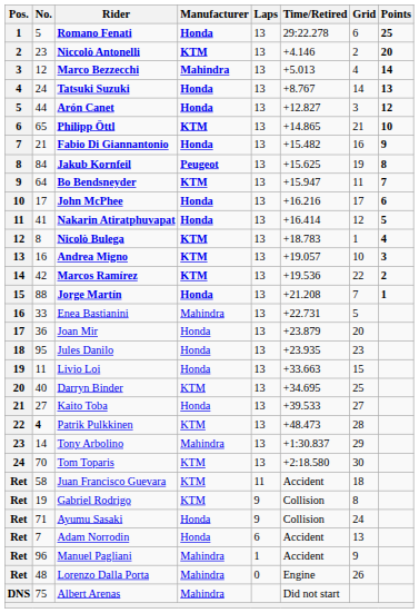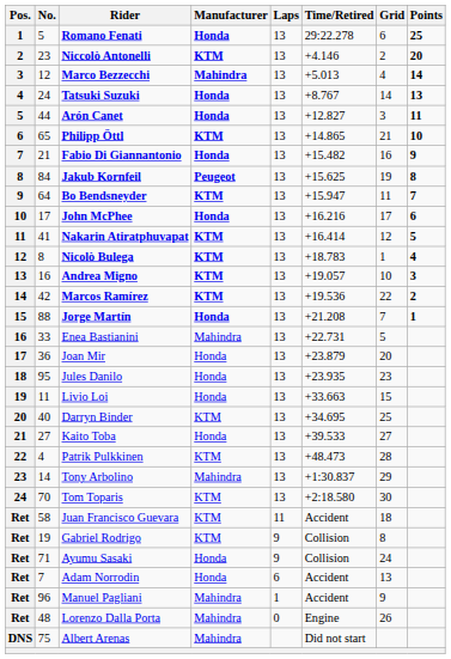 <table class="wikitable" style="font-size: 95%;">
 <tr>
 <th>Pos.</th>
 <th>No.</th>
 <th>Rider</th>
 <th>Manufacturer</th>
 <th>Laps</th>
 <th>Time/Retired</th>
 <th>Grid</th>
 <th>Points</th>
 </tr>
 <tr>
 <th>1</th>
 <td>5</td>
 <td> <strong><a href='#'>Romano Fenati</a></strong></td>
 <td><strong><a href='#'>Honda</a></strong></td>
 <td>13</td>
 <td>29:22.278</td>
 <td>6</td>
 <td><strong>25</strong></td>
 </tr>
 <tr>
 <th>2</th>
 <td>23</td>
 <td> <strong><a href='#'>Niccolò Antonelli</a></strong></td>
 <td><strong><a href='#'>KTM</a></strong></td>
 <td>13</td>
 <td>+4.146</td>
 <td>2</td>
 <td><strong>20</strong></td>
 </tr>
 <tr>
 <th>3</th>
 <td>12</td>
 <td> <strong><a href='#'>Marco Bezzecchi</a></strong></td>
 <td><strong><a href='#'>Mahindra</a></strong></td>
 <td>13</td>
 <td>+5.013</td>
 <td>4</td>
 <td><strong>14</strong></td>
 </tr>
 <tr>
 <th>4</th>
 <td>24</td>
 <td> <strong><a href='#'>Tatsuki Suzuki</a></strong></td>
 <td><strong><a href='#'>Honda</a></strong></td>
 <td>13</td>
 <td>+8.767</td>
 <td>14</td>
 <td><strong>13</strong></td>
 </tr>
 <tr>
 <th>5</th>
 <td>44</td>
 <td> <strong><a href='#'>Arón Canet</a></strong></td>
 <td><strong><a href='#'>Honda</a></strong></td>
 <td>13</td>
 <td>+12.827</td>
 <td>3</td>
-<td><strong>12</strong></td>
+<td><strong>11</strong></td>
 </tr>
 <tr>
 <th>6</th>
 <td>65</td>
 <td> <strong><a href='#'>Philipp Öttl</a></strong></td>
 <td><strong><a href='#'>KTM</a></strong></td>
 <td>13</td>
 <td>+14.865</td>
 <td>21</td>
 <td><strong>10</strong></td>
 </tr>
 <tr>
 <th>7</th>
 <td>21</td>
 <td> <strong><a href='#'>Fabio Di Giannantonio</a></strong></td>
 <td><strong><a href='#'>Honda</a></strong></td>
 <td>13</td>
 <td>+15.482</td>
 <td>16</td>
 <td><strong>9</strong></td>
 </tr>
 <tr>
 <th>8</th>
 <td>84</td>
 <td> <strong><a href='#'>Jakub Kornfeil</a></strong></td>
 <td><strong><a href='#'>Peugeot</a></strong></td>
 <td>13</td>
 <td>+15.625</td>
 <td>19</td>
 <td><strong>8</strong></td>
 </tr>
 <tr>
 <th>9</th>
 <td>64</td>
 <td> <strong><a href='#'>Bo Bendsneyder</a></strong></td>
 <td><strong><a href='#'>KTM</a></strong></td>
 <td>13</td>
 <td>+15.947</td>
 <td>11</td>
 <td><strong>7</strong></td>
 </tr>
 <tr>
 <th>10</th>
 <td>17</td>
 <td> <strong><a href='#'>John McPhee</a></strong></td>
 <td><strong><a href='#'>Honda</a></strong></td>
 <td>13</td>
 <td>+16.216</td>
 <td>17</td>
 <td><strong>6</strong></td>
 </tr>
 <tr>
 <th>11</th>
 <td>41</td>
 <td> <strong><a href='#'>Nakarin Atiratphuvapat</a></strong></td>
-<td><strong><a href='#'>Honda</a></strong></td>
+<td><strong><a href='#'>KTM</a></strong></td>
 <td>13</td>
 <td>+16.414</td>
 <td>12</td>
 <td><strong>5</strong></td>
 </tr>
 <tr>
 <th>12</th>
 <td>8</td>
 <td> <strong><a href='#'>Nicolò Bulega</a></strong></td>
 <td><strong><a href='#'>KTM</a></strong></td>
 <td>13</td>
 <td>+18.783</td>
 <td>1</td>
 <td><strong>4</strong></td>
 </tr>
 <tr>
 <th>13</th>
 <td>16</td>
 <td> <strong><a href='#'>Andrea Migno</a></strong></td>
 <td><strong><a href='#'>KTM</a></strong></td>
 <td>13</td>
 <td>+19.057</td>
 <td>10</td>
 <td><strong>3</strong></td>
 </tr>
 <tr>
 <th>14</th>
 <td>42</td>
 <td> <strong><a href='#'>Marcos Ramírez</a></strong></td>
 <td><strong><a href='#'>KTM</a></strong></td>
 <td>13</td>
 <td>+19.536</td>
 <td>22</td>
 <td><strong>2</strong></td>
 </tr>
 <tr>
 <th>15</th>
 <td>88</td>
 <td> <strong><a href='#'>Jorge Martín</a></strong></td>
 <td><strong> <a href='#'>Honda</a></strong></td>
 <td>13</td>
 <td>+21.208</td>
 <td>7</td>
 <td><strong>1</strong></td>
 </tr>
 <tr>
 <th>16</th>
 <td>33</td>
 <td> <a href='#'>Enea Bastianini</a></td>
 <td><a href='#'>Mahindra</a></td>
 <td>13</td>
 <td>+22.731</td>
 <td>5</td>
 <td></td>
 </tr>
 <tr>
 <th>17</th>
 <td>36</td>
 <td> <a href='#'>Joan Mir</a></td>
 <td><a href='#'>Honda</a></td>
 <td>13</td>
 <td>+23.879</td>
 <td>20</td>
 <td></td>
 </tr>
 <tr>
 <th>18</th>
 <td>95</td>
 <td> <a href='#'>Jules Danilo</a></td>
 <td><a href='#'>Honda</a></td>
 <td>13</td>
 <td>+23.935</td>
 <td>23</td>
 <td></td>
 </tr>
 <tr>
 <th>19</th>
 <td>11</td>
 <td> <a href='#'>Livio Loi</a></td>
 <td><a href='#'>Honda</a></td>
 <td>13</td>
 <td>+33.663</td>
 <td>15</td>
 <td></td>
 </tr>
 <tr>
 <th>20</th>
 <td>40</td>
 <td> <a href='#'>Darryn Binder</a></td>
 <td><a href='#'>KTM</a></td>
 <td>13</td>
 <td>+34.695</td>
 <td>25</td>
 <td></td>
 </tr>
 <tr>
 <th>21</th>
 <td>27</td>
 <td> <a href='#'>Kaito Toba</a></td>
 <td><a href='#'>Honda</a></td>
 <td>13</td>
 <td>+39.533</td>
 <td>27</td>
 <td></td>
 </tr>
 <tr>
 <th>22</th>
-<td><strong>4</strong></td>
+<td>4</td>
 <td> <a href='#'>Patrik Pulkkinen</a></td>
 <td><a href='#'>KTM</a></td>
 <td>13</td>
 <td>+48.473</td>
 <td>28</td>
 <td></td>
 </tr>
 <tr>
 <th>23</th>
 <td>14</td>
 <td> <a href='#'>Tony Arbolino</a></td>
 <td><a href='#'>Mahindra</a></td>
 <td>13</td>
 <td>+1:30.837</td>
 <td>29</td>
 <td></td>
 </tr>
 <tr>
 <th>24</th>
 <td>70</td>
 <td> <a href='#'>Tom Toparis</a></td>
 <td><a href='#'>KTM</a></td>
 <td>13</td>
 <td>+2:18.580</td>
 <td>30</td>
 <td></td>
 </tr>
 <tr>
 <th>Ret</th>
 <td>58</td>
 <td> <a href='#'>Juan Francisco Guevara</a></td>
 <td><a href='#'>KTM</a></td>
 <td>11</td>
 <td>Accident</td>
 <td>18</td>
 <td></td>
 </tr>
 <tr>
 <th>Ret</th>
 <td>19</td>
 <td> <a href='#'>Gabriel Rodrigo</a></td>
 <td><a href='#'>KTM</a></td>
 <td>9</td>
 <td>Collision</td>
 <td>8</td>
 <td></td>
 </tr>
 <tr>
 <th>Ret</th>
 <td>71</td>
 <td> <a href='#'>Ayumu Sasaki</a></td>
 <td><a href='#'>Honda</a></td>
 <td>9</td>
 <td>Collision</td>
 <td>24</td>
 <td></td>
 </tr>
 <tr>
 <th>Ret</th>
 <td>7</td>
 <td> <a href='#'>Adam Norrodin</a></td>
 <td><a href='#'>Honda</a></td>
 <td>6</td>
 <td>Accident</td>
 <td>13</td>
 <td></td>
 </tr>
 <tr>
 <th>Ret</th>
 <td>96</td>
 <td> <a href='#'>Manuel Pagliani</a></td>
 <td><a href='#'>Mahindra</a></td>
 <td>1</td>
 <td>Accident</td>
 <td>9</td>
 <td></td>
 </tr>
 <tr>
 <th>Ret</th>
 <td>48</td>
 <td> <a href='#'>Lorenzo Dalla Porta</a></td>
 <td><a href='#'>Mahindra</a></td>
 <td>0</td>
 <td>Engine</td>
 <td>26</td>
 <td></td>
 </tr>
 <tr>
 <th>DNS</th>
 <td>75</td>
 <td> <a href='#'>Albert Arenas</a></td>
 <td><a href='#'>Mahindra</a></td>
 <td></td>
 <td>Did not start</td>
 <td></td>
 <td></td>
 </tr>
 <tr>
 <th colspan=8></th>
 </tr>
 </table>
